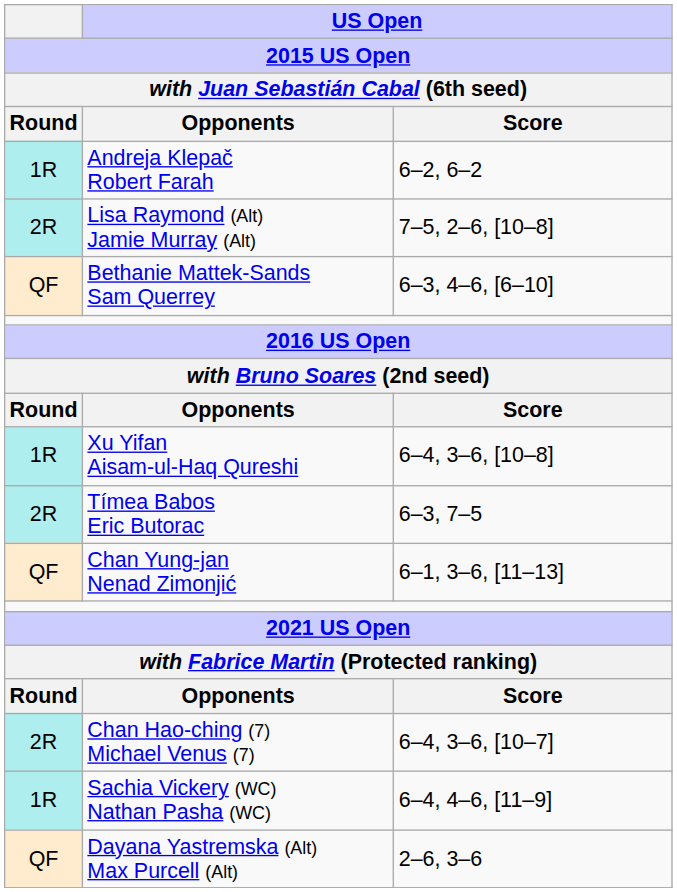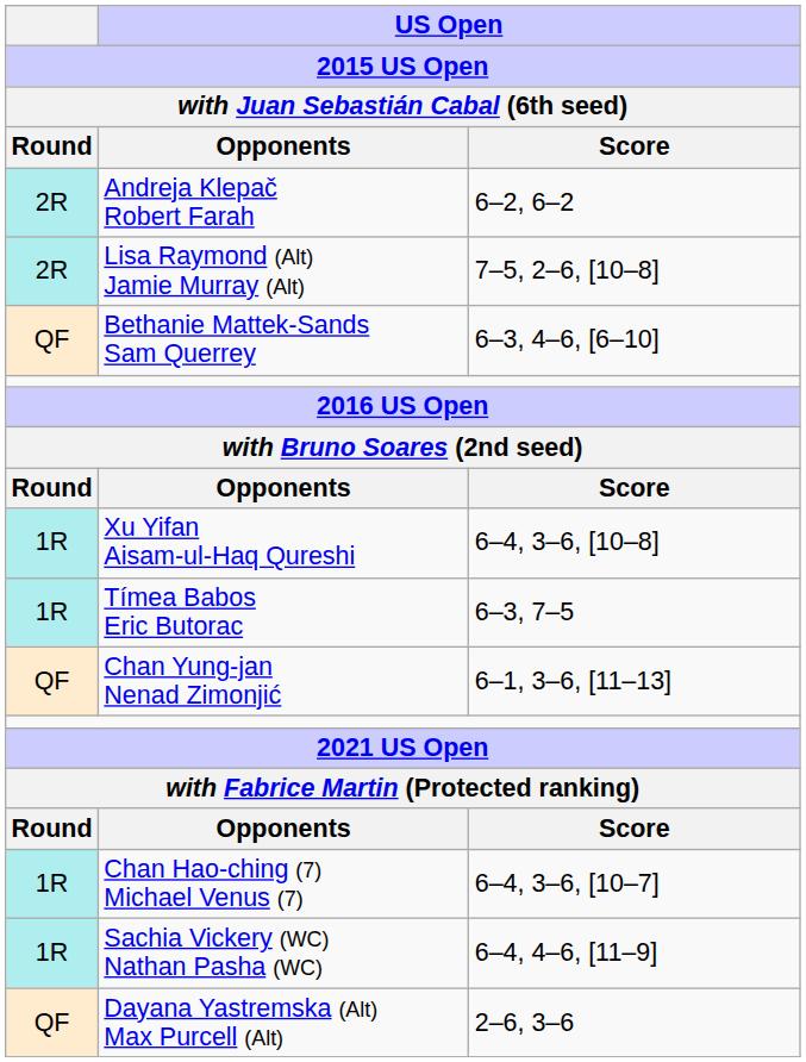 <table class="wikitable collapsible collapsed">
 <tr>
 <th></th>
 <th colspan=4 style="background:#ccf;"><a href='#'>US Open</a></th>
 </tr>
 <tr>
 <th colspan=3 style="background:#ccf;"><a href='#'>2015 US Open</a></th>
 </tr>
 <tr>
 <th colspan=3><em>with  <a href='#'>Juan Sebastián Cabal</a></em> (6th seed)</th>
 </tr>
 <tr>
 <th>Round</th>
 <th width=225>Opponents</th>
 <th width=200>Score</th>
 </tr>
 <tr>
-<td style="text-align:center; background:#afeeee;">1R</td>
+<td style="text-align:center; background:#afeeee;">2R</td>
 <td> <a href='#'>Andreja Klepač</a><br> <a href='#'>Robert Farah</a></td>
 <td>6–2, 6–2</td>
 </tr>
 <tr>
 <td style="text-align:center; background:#afeeee;">2R</td>
 <td> <a href='#'>Lisa Raymond</a> <small>(Alt)</small><br> <a href='#'>Jamie Murray</a> <small>(Alt)</small></td>
 <td>7–5, 2–6, [10–8]</td>
 </tr>
 <tr>
 <td style="text-align:center; background:#ffebcd;">QF</td>
 <td> <a href='#'>Bethanie Mattek-Sands</a><br> <a href='#'>Sam Querrey</a></td>
 <td>6–3, 4–6, [6–10]</td>
 </tr>
 <tr>
 <td colspan=3></td>
 </tr>
 <tr>
 <th colspan=3 style="background:#ccf;"><a href='#'>2016 US Open</a></th>
 </tr>
 <tr>
 <th colspan=3><em>with  <a href='#'>Bruno Soares</a></em> (2nd seed)</th>
 </tr>
 <tr>
 <th>Round</th>
 <th width=225>Opponents</th>
 <th width=200>Score</th>
 </tr>
 <tr>
 <td style="text-align:center; background:#afeeee;">1R</td>
 <td> <a href='#'>Xu Yifan</a><br> <a href='#'>Aisam-ul-Haq Qureshi</a></td>
 <td>6–4, 3–6, [10–8]</td>
 </tr>
 <tr>
-<td style="text-align:center; background:#afeeee;">2R</td>
+<td style="text-align:center; background:#afeeee;">1R</td>
 <td> <a href='#'>Tímea Babos</a><br> <a href='#'>Eric Butorac</a></td>
 <td>6–3, 7–5</td>
 </tr>
 <tr>
 <td style="text-align:center; background:#ffebcd;">QF</td>
 <td> <a href='#'>Chan Yung-jan</a><br> <a href='#'>Nenad Zimonjić</a></td>
 <td>6–1, 3–6, [11–13]</td>
 </tr>
 <tr>
 <td colspan=3></td>
 </tr>
 <tr>
 <th colspan=3 style="background:#ccf;"><a href='#'>2021 US Open</a></th>
 </tr>
 <tr>
 <th colspan=3><em>with  <a href='#'>Fabrice Martin</a></em> (Protected ranking)</th>
 </tr>
 <tr>
 <th>Round</th>
 <th width=225>Opponents</th>
 <th width=200>Score</th>
 </tr>
 <tr>
-<td style="text-align:center; background:#afeeee;">2R</td>
+<td style="text-align:center; background:#afeeee;">1R</td>
 <td> <a href='#'>Chan Hao-ching</a> <small>(7)</small><br> <a href='#'>Michael Venus</a> <small>(7)</small></td>
 <td>6–4, 3–6, [10–7]</td>
 </tr>
 <tr>
 <td style="text-align:center; background:#afeeee;">1R</td>
 <td> <a href='#'>Sachia Vickery</a> <small>(WC)</small><br> <a href='#'>Nathan Pasha</a> <small>(WC)</small></td>
 <td>6–4, 4–6, [11–9]</td>
 </tr>
 <tr>
 <td style="text-align:center; background:#ffebcd;">QF</td>
 <td> <a href='#'>Dayana Yastremska</a> <small>(Alt)</small><br> <a href='#'>Max Purcell</a> <small>(Alt)</small></td>
 <td>2–6, 3–6</td>
 </tr>
 </table>
